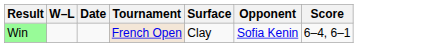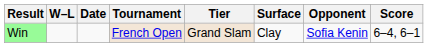 <table class="sortable wikitable">
 <tr>
 <th>Result</th>
 <th class="unsortable">W–L</th>
 <th>Date</th>
 <th>Tournament</th>
+<th>Tier</th>
 <th>Surface</th>
 <th>Opponent</th>
 <th class="unsortable">Score</th>
 </tr>
 <tr>
 <td style="background:#98fb98">Win</td>
 <td></td>
 <td><a href='#'></a></td>
 <td style="background:#f3e6d7"><a href='#'>French Open</a></td>
+<td style="background:#f3e6d7">Grand Slam</td>
 <td>Clay</td>
 <td> <a href='#'>Sofia Kenin</a></td>
 <td>6–4, 6–1</td>
 </tr>
 </table>
